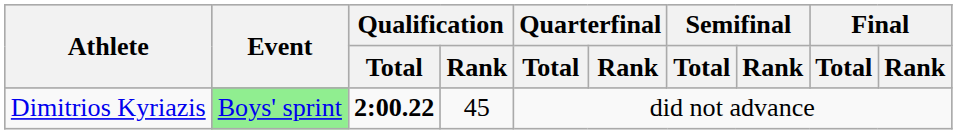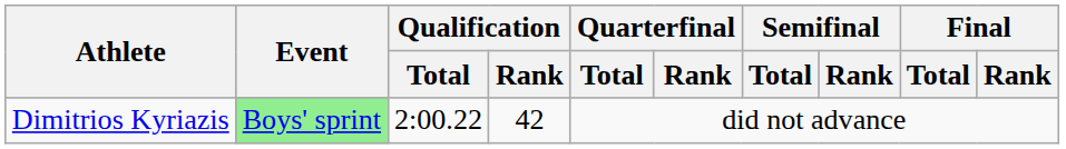 <table class="wikitable">
 <tr>
 <th rowspan="2">Athlete</th>
 <th rowspan="2">Event</th>
 <th colspan="2">Qualification</th>
 <th colspan="2">Quarterfinal</th>
 <th colspan="2">Semifinal</th>
 <th colspan="2">Final</th>
 </tr>
 <tr>
 <th>Total</th>
 <th>Rank</th>
 <th>Total</th>
 <th>Rank</th>
 <th>Total</th>
 <th>Rank</th>
 <th>Total</th>
 <th>Rank</th>
 </tr>
 <tr>
 <td><a href='#'>Dimitrios Kyriazis</a></td>
 <td style="background: lightgreen;"><a href='#'>Boys' sprint</a></td>
-<td align="center"><strong>2:00.22</strong></td>
-<td align="center">45</td>
+<td align="center">2:00.22</td>
+<td align="center">42</td>
 <td align="center" colspan=6>did not advance</td>
 </tr>
 </table>
